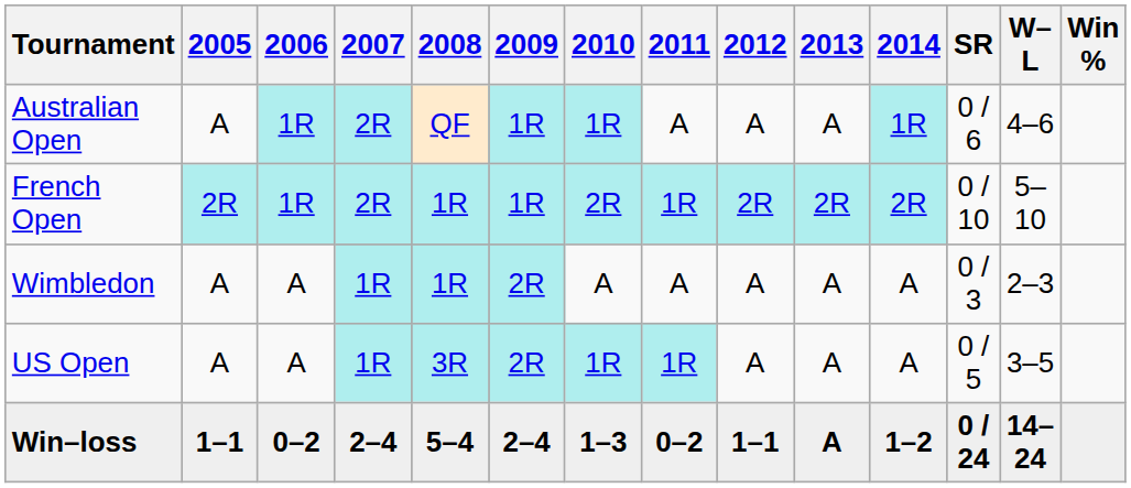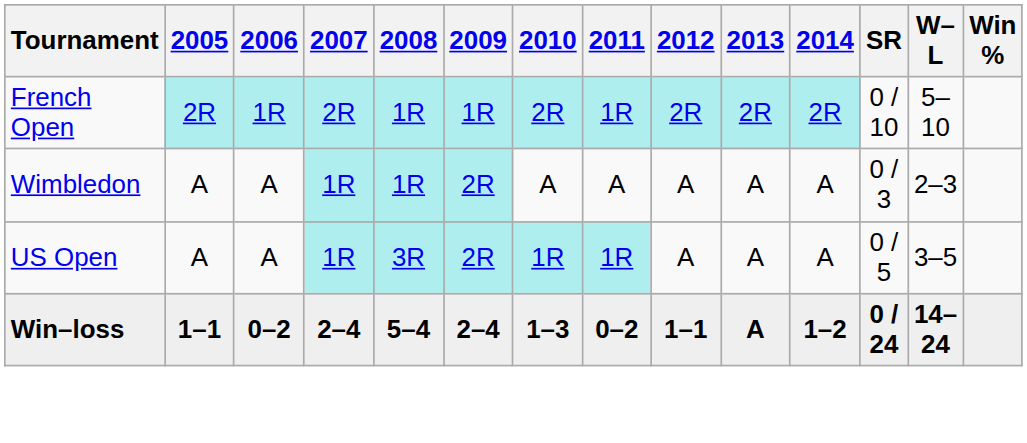 <table class=wikitable style=text-align:center;font-size:97%>
 <tr>
 <th>Tournament</th>
 <th><a href='#'>2005</a></th>
 <th><a href='#'>2006</a></th>
 <th><a href='#'>2007</a></th>
 <th><a href='#'>2008</a></th>
 <th><a href='#'>2009</a></th>
 <th><a href='#'>2010</a></th>
 <th><a href='#'>2011</a></th>
 <th><a href='#'>2012</a></th>
 <th><a href='#'>2013</a></th>
 <th><a href='#'>2014</a></th>
 <th>SR</th>
 <th>W–L</th>
 <th>Win %</th>
-</tr>
-<tr>
-<td align=left><a href='#'>Australian Open</a></td>
-<td>A</td>
-<td bgcolor=afeeee><a href='#'>1R</a></td>
-<td bgcolor=afeeee><a href='#'>2R</a></td>
-<td bgcolor=ffebcd><a href='#'>QF</a></td>
-<td bgcolor=afeeee><a href='#'>1R</a></td>
-<td bgcolor=afeeee><a href='#'>1R</a></td>
-<td>A</td>
-<td>A</td>
-<td>A</td>
-<td bgcolor=afeeee><a href='#'>1R</a></td>
-<td>0 / 6</td>
-<td>4–6</td>
-<td></td>
 </tr>
 <tr>
 <td align=left><a href='#'>French Open</a></td>
 <td bgcolor=afeeee><a href='#'>2R</a></td>
 <td bgcolor=afeeee><a href='#'>1R</a></td>
 <td bgcolor=afeeee><a href='#'>2R</a></td>
 <td bgcolor=afeeee><a href='#'>1R</a></td>
 <td bgcolor=afeeee><a href='#'>1R</a></td>
 <td bgcolor=afeeee><a href='#'>2R</a></td>
 <td bgcolor=afeeee><a href='#'>1R</a></td>
 <td bgcolor=afeeee><a href='#'>2R</a></td>
 <td bgcolor=afeeee><a href='#'>2R</a></td>
 <td bgcolor=afeeee><a href='#'>2R</a></td>
 <td>0 / 10</td>
 <td>5–10</td>
 <td></td>
 </tr>
 <tr>
 <td align=left><a href='#'>Wimbledon</a></td>
 <td>A</td>
 <td>A</td>
 <td bgcolor=afeeee><a href='#'>1R</a></td>
 <td bgcolor=afeeee><a href='#'>1R</a></td>
 <td bgcolor=afeeee><a href='#'>2R</a></td>
 <td>A</td>
 <td>A</td>
 <td>A</td>
 <td>A</td>
 <td>A</td>
 <td>0 / 3</td>
 <td>2–3</td>
 <td></td>
 </tr>
 <tr>
 <td align=left><a href='#'>US Open</a></td>
 <td>A</td>
 <td>A</td>
 <td bgcolor=afeeee><a href='#'>1R</a></td>
 <td bgcolor=afeeee><a href='#'>3R</a></td>
 <td bgcolor=afeeee><a href='#'>2R</a></td>
 <td bgcolor=afeeee><a href='#'>1R</a></td>
 <td bgcolor=afeeee><a href='#'>1R</a></td>
 <td>A</td>
 <td>A</td>
 <td>A</td>
 <td>0 / 5</td>
 <td>3–5</td>
 <td></td>
 </tr>
 <tr style=font-weight:bold;background:#efefef>
 <td style=text-align:left>Win–loss</td>
 <td>1–1</td>
 <td>0–2</td>
 <td>2–4</td>
 <td>5–4</td>
 <td>2–4</td>
 <td>1–3</td>
 <td>0–2</td>
 <td>1–1</td>
 <td>A</td>
 <td>1–2</td>
 <td>0 / 24</td>
 <td>14–24</td>
 <td></td>
 </tr>
 </table>
